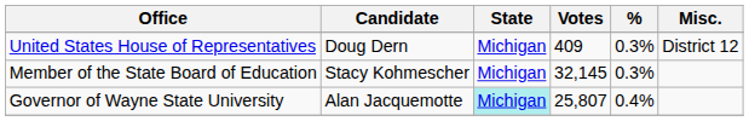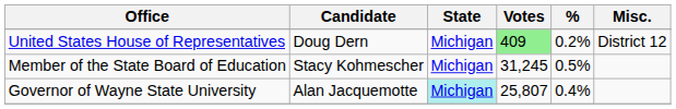 <table class="wikitable mw-collapsible">
 <tr>
 <th>Office</th>
 <th>Candidate</th>
 <th>State</th>
 <th>Votes</th>
 <th>%</th>
 <th>Misc.</th>
 </tr>
 <tr>
 </tr>
 <tr>
 <td><a href='#'>United States House of Representatives</a></td>
 <td>Doug Dern</td>
 <td><a href='#'>Michigan</a></td>
-<td>409</td>
-<td>0.3%</td>
+<td style="background: lightgreen;">409</td>
+<td>0.2%</td>
 <td>District 12</td>
 </tr>
 <tr>
 <td>Member of the State Board of Education</td>
 <td>Stacy Kohmescher</td>
 <td><a href='#'>Michigan</a></td>
-<td>32,145</td>
-<td>0.3%</td>
+<td>31,245</td>
+<td>0.5%</td>
 <td></td>
 </tr>
 <tr>
 <td>Governor of Wayne State University</td>
 <td>Alan Jacquemotte</td>
 <td style="background: paleturquoise;"><a href='#'>Michigan</a></td>
 <td>25,807</td>
 <td>0.4%</td>
 <td></td>
 </tr>
 <tr>
 </tr>
 </table>
